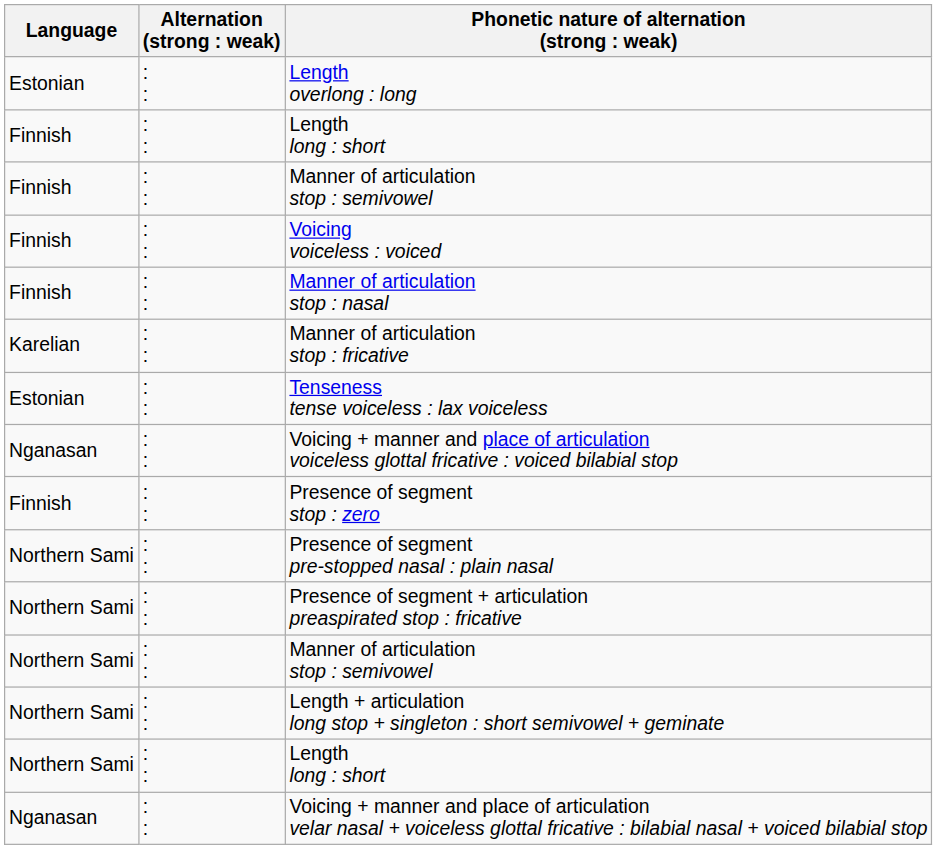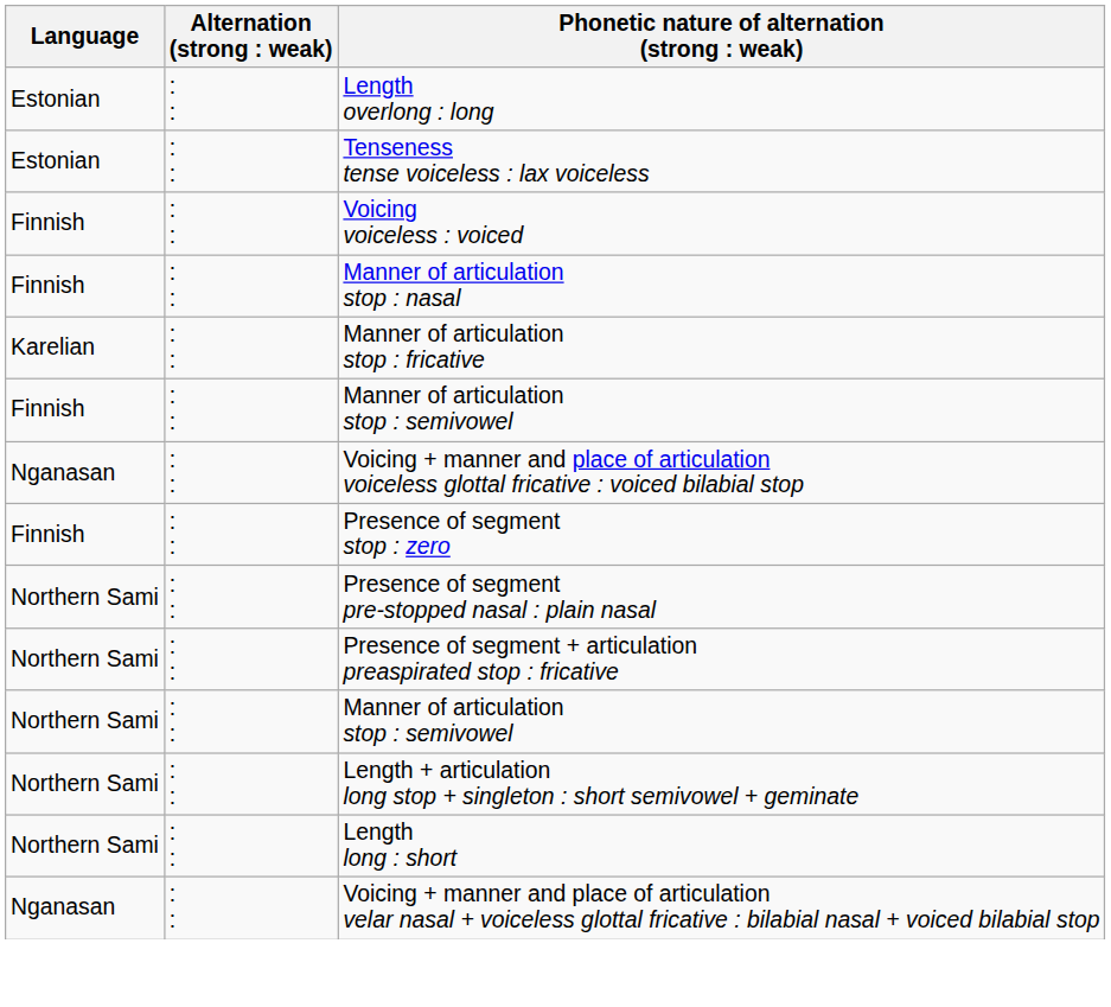 <table class="wikitable">
 <tr>
 <th>Language</th>
 <th>Alternation<br>(strong : weak)</th>
 <th>Phonetic nature of alternation<br>(strong : weak)</th>
 </tr>
 <tr>
 <td>Estonian</td>
 <td> : <br> : </td>
 <td><a href='#'>Length</a><br><em>overlong : long</em></td>
 </tr>
 <tr>
-<td>Finnish</td>
+<td>Estonian</td>
 <td> : <br> : </td>
-<td>Length<br><em>long : short</em></td>
-</tr>
-<tr>
-<td>Finnish</td>
-<td> : <br> : </td>
-<td>Manner of articulation<br><em>stop : semivowel</em></td>
+<td><a href='#'>Tenseness</a><br><em>tense voiceless : lax voiceless</em></td>
 </tr>
 <tr>
 <td>Finnish</td>
 <td> : <br> : </td>
 <td><a href='#'>Voicing</a><br><em>voiceless : voiced</em></td>
 </tr>
 <tr>
 <td>Finnish</td>
 <td> : <br> : </td>
 <td><a href='#'>Manner of articulation</a><br><em>stop : nasal</em></td>
 </tr>
 <tr>
 <td>Karelian</td>
 <td> : <br> : </td>
 <td>Manner of articulation<br><em>stop : fricative</em></td>
 </tr>
 <tr>
-<td>Estonian</td>
+<td>Finnish</td>
 <td> : <br> : </td>
-<td><a href='#'>Tenseness</a><br><em>tense voiceless : lax voiceless</em></td>
+<td>Manner of articulation<br><em>stop : semivowel</em></td>
 </tr>
 <tr>
 <td>Nganasan</td>
 <td> : <br> : </td>
 <td>Voicing + manner and <a href='#'>place of articulation</a><br><em>voiceless glottal fricative : voiced bilabial stop</em></td>
 </tr>
 <tr>
 <td>Finnish</td>
 <td> : <br> : </td>
 <td>Presence of segment<br><em>stop : <a href='#'>zero</a></em></td>
 </tr>
 <tr>
 <td>Northern Sami</td>
 <td> : <br> : </td>
 <td>Presence of segment<br><em>pre-stopped nasal : plain nasal</em></td>
 </tr>
 <tr>
 <td>Northern Sami</td>
 <td> : <br> : </td>
 <td>Presence of segment + articulation<br><em>preaspirated stop : fricative</em></td>
 </tr>
 <tr>
 <td>Northern Sami</td>
 <td> : <br> : </td>
 <td>Manner of articulation<br><em>stop : semivowel</em></td>
 </tr>
 <tr>
 <td>Northern Sami</td>
 <td> : <br> : </td>
 <td>Length + articulation<br><em>long stop + singleton : short semivowel + geminate</em></td>
 </tr>
 <tr>
 <td>Northern Sami</td>
 <td> : <br> : </td>
 <td>Length<br><em>long : short</em></td>
 </tr>
 <tr>
 <td>Nganasan</td>
 <td> : <br> : </td>
 <td>Voicing + manner and place of articulation<br><em>velar nasal + voiceless glottal fricative : bilabial nasal + voiced bilabial  stop</em></td>
 </tr>
 </table>
